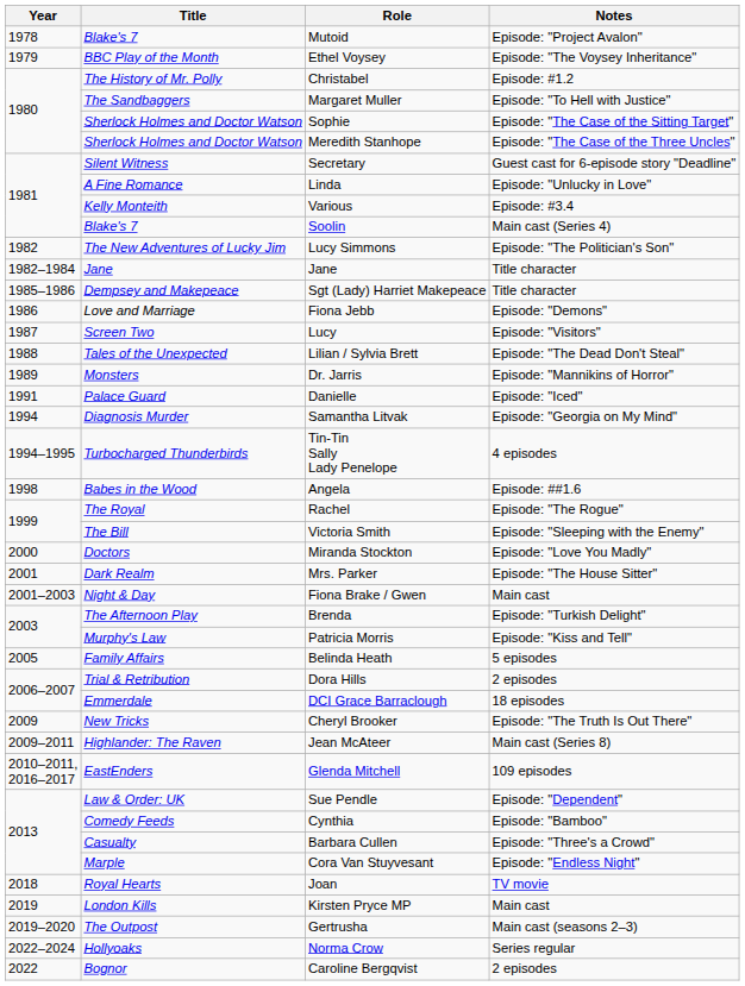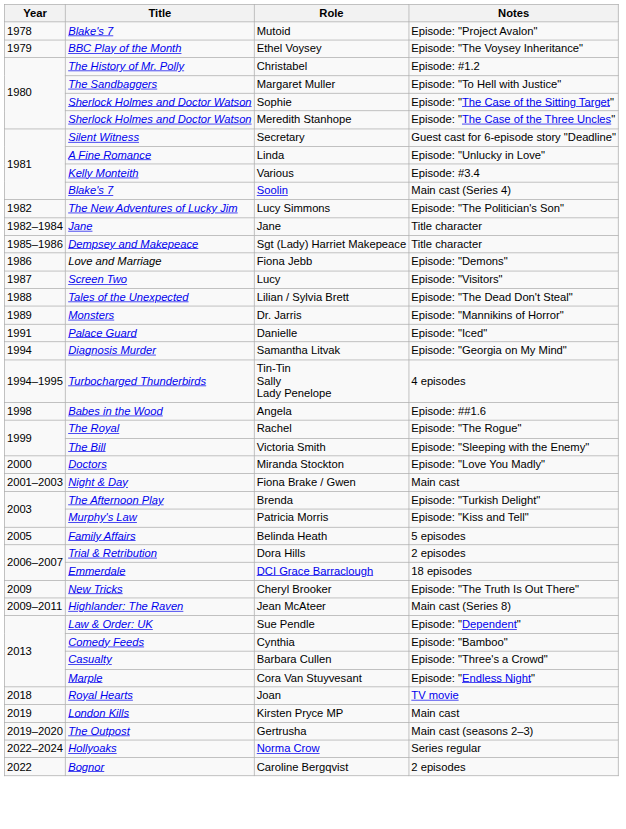 <table class="wikitable sortable">
 <tr>
 <th>Year</th>
 <th>Title</th>
 <th>Role</th>
 <th>Notes</th>
 </tr>
 <tr>
 <td>1978</td>
 <td><em><a href='#'>Blake's 7</a></em></td>
 <td>Mutoid</td>
 <td>Episode: "Project Avalon"</td>
 </tr>
 <tr>
 <td>1979</td>
 <td><em><a href='#'>BBC Play of the Month</a></em></td>
 <td>Ethel Voysey</td>
 <td>Episode: "The Voysey Inheritance"</td>
 </tr>
 <tr>
 <td rowspan="4">1980</td>
 <td><em><a href='#'>The History of Mr. Polly</a></em></td>
 <td>Christabel</td>
 <td>Episode: #1.2</td>
 </tr>
 <tr>
 <td><em><a href='#'>The Sandbaggers</a></em></td>
 <td>Margaret Muller</td>
 <td>Episode: "To Hell with Justice"</td>
 </tr>
 <tr>
 <td><em><a href='#'>Sherlock Holmes and Doctor Watson</a></em></td>
 <td>Sophie</td>
 <td>Episode: "<a href='#'>The Case of the Sitting Target</a>"</td>
 </tr>
 <tr>
 <td><em><a href='#'>Sherlock Holmes and Doctor Watson</a></em></td>
 <td>Meredith Stanhope</td>
 <td>Episode: "<a href='#'>The Case of the Three Uncles</a>"</td>
 </tr>
 <tr>
 <td rowspan="4">1981</td>
 <td><em><a href='#'>Silent Witness</a></em></td>
 <td>Secretary</td>
 <td>Guest cast for 6-episode story "Deadline"</td>
 </tr>
 <tr>
 <td><em><a href='#'>A Fine Romance</a></em></td>
 <td>Linda</td>
 <td>Episode: "Unlucky in Love"</td>
 </tr>
 <tr>
 <td><em><a href='#'>Kelly Monteith</a></em></td>
 <td>Various</td>
 <td>Episode: #3.4</td>
 </tr>
 <tr>
 <td><em><a href='#'>Blake's 7</a></em></td>
 <td><a href='#'>Soolin</a></td>
 <td>Main cast (Series 4)</td>
 </tr>
 <tr>
 <td>1982</td>
 <td><em><a href='#'>The New Adventures of Lucky Jim</a></em></td>
 <td>Lucy Simmons</td>
 <td>Episode: "The Politician's Son"</td>
 </tr>
 <tr>
 <td>1982–1984</td>
 <td><em><a href='#'>Jane</a></em></td>
 <td>Jane</td>
 <td>Title character</td>
 </tr>
 <tr>
 <td>1985–1986</td>
 <td><em><a href='#'>Dempsey and Makepeace</a></em></td>
 <td>Sgt (Lady) Harriet Makepeace</td>
 <td>Title character</td>
 </tr>
 <tr>
 <td>1986</td>
 <td><em>Love and Marriage</em></td>
 <td>Fiona Jebb</td>
 <td>Episode: "Demons"</td>
 </tr>
 <tr>
 <td>1987</td>
 <td><em><a href='#'>Screen Two</a></em></td>
 <td>Lucy</td>
 <td>Episode: "Visitors"</td>
 </tr>
 <tr>
 <td>1988</td>
 <td><em><a href='#'>Tales of the Unexpected</a></em></td>
 <td>Lilian / Sylvia Brett</td>
 <td>Episode: "The Dead Don't Steal"</td>
 </tr>
 <tr>
 <td>1989</td>
 <td><em><a href='#'>Monsters</a></em></td>
 <td>Dr. Jarris</td>
 <td>Episode: "Mannikins of Horror"</td>
 </tr>
 <tr>
 <td>1991</td>
 <td><em><a href='#'>Palace Guard</a></em></td>
 <td>Danielle</td>
 <td>Episode: "Iced"</td>
 </tr>
 <tr>
 <td>1994</td>
 <td><em><a href='#'>Diagnosis Murder</a></em></td>
 <td>Samantha Litvak</td>
 <td>Episode: "Georgia on My Mind"</td>
 </tr>
 <tr>
 <td>1994–1995</td>
 <td><em><a href='#'>Turbocharged Thunderbirds</a></em></td>
 <td>Tin-Tin <br> Sally <br> Lady Penelope</td>
 <td>4 episodes</td>
 </tr>
 <tr>
 <td>1998</td>
 <td><em><a href='#'>Babes in the Wood</a></em></td>
 <td>Angela</td>
 <td>Episode: ##1.6</td>
 </tr>
 <tr>
 <td rowspan="2">1999</td>
 <td><em><a href='#'>The Royal</a></em></td>
 <td>Rachel</td>
 <td>Episode: "The Rogue"</td>
 </tr>
 <tr>
 <td><em><a href='#'>The Bill</a></em></td>
 <td>Victoria Smith</td>
 <td>Episode: "Sleeping with the Enemy"</td>
 </tr>
 <tr>
 <td>2000</td>
 <td><em><a href='#'>Doctors</a></em></td>
 <td>Miranda Stockton</td>
 <td>Episode: "Love You Madly"</td>
 </tr>
 <tr>
-<td>2001</td>
-<td><em><a href='#'>Dark Realm</a></em></td>
-<td>Mrs. Parker</td>
-<td>Episode: "The House Sitter"</td>
-</tr>
-<tr>
 <td>2001–2003</td>
 <td><em><a href='#'>Night & Day</a></em></td>
 <td>Fiona Brake / Gwen</td>
 <td>Main cast</td>
 </tr>
 <tr>
 <td rowspan="2">2003</td>
 <td><em><a href='#'>The Afternoon Play</a></em></td>
 <td>Brenda</td>
 <td>Episode: "Turkish Delight"</td>
 </tr>
 <tr>
 <td><em><a href='#'>Murphy's Law</a></em></td>
 <td>Patricia Morris</td>
 <td>Episode: "Kiss and Tell"</td>
 </tr>
 <tr>
 <td>2005</td>
 <td><em><a href='#'>Family Affairs</a></em></td>
 <td>Belinda Heath</td>
 <td>5 episodes</td>
 </tr>
 <tr>
 <td rowspan="2">2006–2007</td>
 <td><em><a href='#'>Trial & Retribution</a></em></td>
 <td>Dora Hills</td>
 <td>2 episodes</td>
 </tr>
 <tr>
 <td><em><a href='#'>Emmerdale</a></em></td>
 <td><a href='#'>DCI Grace Barraclough</a></td>
 <td>18 episodes</td>
 </tr>
 <tr>
 <td>2009</td>
 <td><em><a href='#'>New Tricks</a></em></td>
 <td>Cheryl Brooker</td>
 <td>Episode: "The Truth Is Out There"</td>
 </tr>
 <tr>
 <td>2009–2011</td>
 <td><em><a href='#'>Highlander: The Raven</a></em></td>
 <td>Jean McAteer</td>
 <td>Main cast (Series 8)</td>
-</tr>
-<tr>
-<td>2010–2011,<br>2016–2017</td>
-<td><em><a href='#'>EastEnders</a></em></td>
-<td><a href='#'>Glenda Mitchell</a></td>
-<td>109 episodes</td>
 </tr>
 <tr>
 <td rowspan="4">2013</td>
 <td><em><a href='#'>Law & Order: UK</a></em></td>
 <td>Sue Pendle</td>
 <td>Episode: "<a href='#'>Dependent</a>"</td>
 </tr>
 <tr>
 <td><em><a href='#'>Comedy Feeds</a></em></td>
 <td>Cynthia</td>
 <td>Episode: "Bamboo"</td>
 </tr>
 <tr>
 <td><em><a href='#'>Casualty</a></em></td>
 <td>Barbara Cullen</td>
 <td>Episode: "Three's a Crowd"</td>
 </tr>
 <tr>
 <td><em><a href='#'>Marple</a></em></td>
 <td>Cora Van Stuyvesant</td>
 <td>Episode: "<a href='#'>Endless Night</a>"</td>
 </tr>
 <tr>
 <td>2018</td>
 <td><em><a href='#'>Royal Hearts</a></em></td>
 <td>Joan</td>
 <td><a href='#'>TV movie</a></td>
 </tr>
 <tr>
 <td>2019</td>
 <td><em><a href='#'>London Kills</a></em></td>
 <td>Kirsten Pryce MP</td>
 <td>Main cast</td>
 </tr>
 <tr>
 <td>2019–2020</td>
 <td><em><a href='#'>The Outpost</a></em></td>
 <td>Gertrusha</td>
 <td>Main cast (seasons 2–3)</td>
 </tr>
 <tr>
 <td>2022–2024</td>
 <td><em><a href='#'>Hollyoaks</a></em></td>
 <td><a href='#'>Norma Crow</a></td>
 <td>Series regular</td>
 </tr>
 <tr>
 <td>2022</td>
 <td><em><a href='#'>Bognor</a></em></td>
 <td>Caroline Bergqvist</td>
 <td>2 episodes</td>
 </tr>
 </table>
